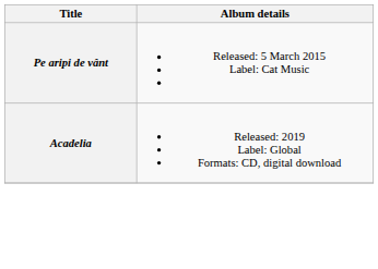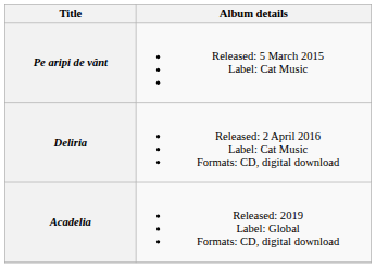 <table class="wikitable plainrowheaders" style="text-align:center;">
 <tr>
 <th scope="col" rowspan="1" style="width:11em;">Title</th>
 <th scope="col" rowspan="1" style="width:20em;">Album details</th>
 </tr>
 <tr>
 <th scope="row"><em>Pe aripi de vânt</em></th>
 <td><br><ul><li>Released: 5 March 2015</li><li>Label: Cat Music</li><li></li></ul></td>
 </tr>
 <tr>
+<th scope="row"><em>Deliria</em></th>
+<td><br><ul><li>Released: 2 April 2016</li><li>Label: Cat Music</li><li>Formats: CD, digital download</li></ul></td>
+</tr>
+<tr>
 <th scope="row"><em>Acadelia</em></th>
 <td><br><ul><li>Released: 2019</li><li>Label: Global</li><li>Formats: CD, digital download</li></ul></td>
 </tr>
 <tr>
 </tr>
 </table>
